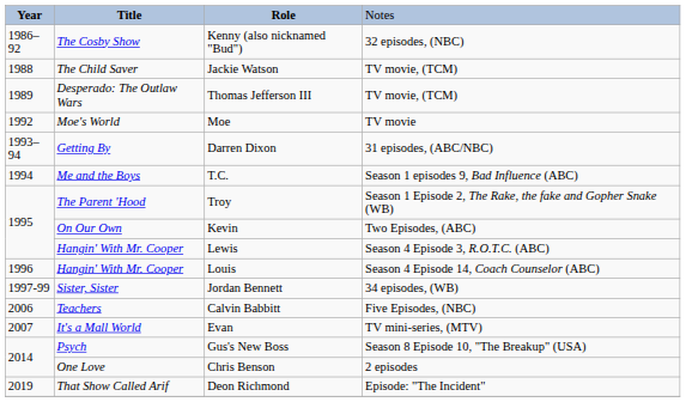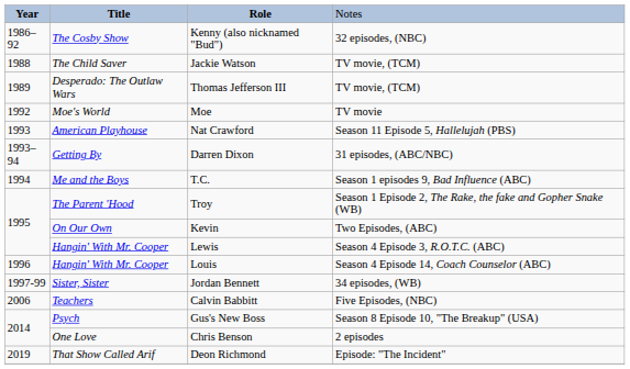 <table class="wikitable sortable">
 <tr>
 <th style="background:#B0C4DE;">Year</th>
 <th style="background:#B0C4DE;">Title</th>
 <th style="background:#B0C4DE;">Role</th>
 <td style="background:#B0C4DE;">Notes</td>
 </tr>
 <tr>
 <td>1986–92</td>
 <td><em><a href='#'>The Cosby Show</a></em></td>
 <td>Kenny (also nicknamed "Bud")</td>
 <td>32 episodes, (NBC)</td>
 </tr>
 <tr>
 <td>1988</td>
 <td><em>The Child Saver</em></td>
 <td>Jackie Watson</td>
 <td>TV movie, (TCM)</td>
 </tr>
 <tr>
 <td>1989</td>
 <td><em>Desperado: The Outlaw Wars</em></td>
 <td>Thomas Jefferson III</td>
 <td>TV movie, (TCM)</td>
 </tr>
 <tr>
 <td>1992</td>
 <td><em>Moe's World</em></td>
 <td>Moe</td>
 <td>TV movie</td>
+</tr>
+<tr>
+<td>1993</td>
+<td><em><a href='#'>American Playhouse</a></em></td>
+<td>Nat Crawford</td>
+<td>Season 11 Episode 5, <em>Hallelujah</em> (PBS)</td>
 </tr>
 <tr>
 <td>1993–94</td>
 <td><em><a href='#'>Getting By</a></em></td>
 <td>Darren Dixon</td>
 <td>31 episodes, (ABC/NBC)</td>
 </tr>
 <tr>
 <td>1994</td>
 <td><em><a href='#'>Me and the Boys</a></em></td>
 <td>T.C.</td>
 <td>Season 1 episodes 9, <em>Bad Influence</em> (ABC)</td>
 </tr>
 <tr>
 <td rowspan="3">1995</td>
 <td><em><a href='#'>The Parent 'Hood</a></em></td>
 <td>Troy</td>
 <td>Season 1 Episode 2, <em>The Rake, the fake and Gopher Snake</em> (WB)</td>
 </tr>
 <tr>
 <td><em><a href='#'>On Our Own</a></em></td>
 <td>Kevin</td>
 <td>Two Episodes, (ABC)</td>
 </tr>
 <tr>
 <td><em><a href='#'>Hangin' With Mr. Cooper</a></em></td>
 <td>Lewis</td>
 <td>Season 4 Episode 3, <em>R.O.T.C.</em> (ABC)</td>
 </tr>
 <tr>
 <td>1996</td>
 <td><em><a href='#'>Hangin' With Mr. Cooper</a></em></td>
 <td>Louis</td>
 <td>Season 4 Episode 14, <em>Coach Counselor</em> (ABC)</td>
 </tr>
 <tr>
 <td>1997-99</td>
 <td><em><a href='#'>Sister, Sister</a></em></td>
 <td>Jordan Bennett</td>
 <td>34 episodes, (WB)</td>
 </tr>
 <tr>
 <td>2006</td>
 <td><em><a href='#'>Teachers</a></em></td>
 <td>Calvin Babbitt</td>
 <td>Five Episodes, (NBC)</td>
 </tr>
 <tr>
-<td>2007</td>
-<td><em><a href='#'>It's a Mall World</a></em></td>
-<td>Evan</td>
-<td>TV mini-series, (MTV)</td>
-</tr>
-<tr>
 <td rowspan="2">2014</td>
 <td><em><a href='#'>Psych</a></em></td>
 <td>Gus's New Boss</td>
 <td>Season 8 Episode 10, "The Breakup" (USA)</td>
 </tr>
 <tr>
 <td><em>One Love</em></td>
 <td>Chris Benson</td>
 <td>2 episodes</td>
 </tr>
 <tr>
 <td>2019</td>
 <td><em>That Show Called Arif</em></td>
 <td>Deon Richmond</td>
 <td>Episode: "The Incident"</td>
 </tr>
 <tr>
 </tr>
 </table>
